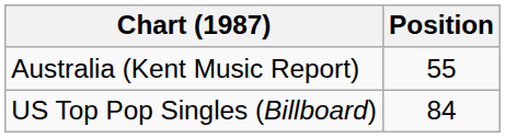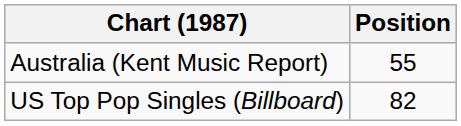 <table class="wikitable">
 <tr>
 <th>Chart (1987)</th>
 <th>Position</th>
 </tr>
 <tr>
 <td>Australia (Kent Music Report)</td>
 <td align="center">55</td>
 </tr>
 <tr>
 <td>US Top Pop Singles (<em>Billboard</em>)</td>
-<td style="text-align:center;">84</td>
+<td style="text-align:center;">82</td>
 </tr>
 </table>
